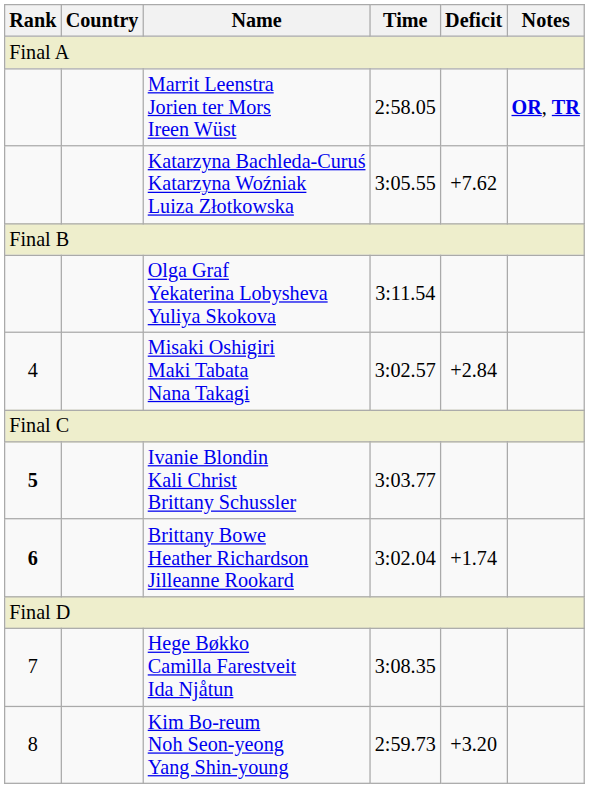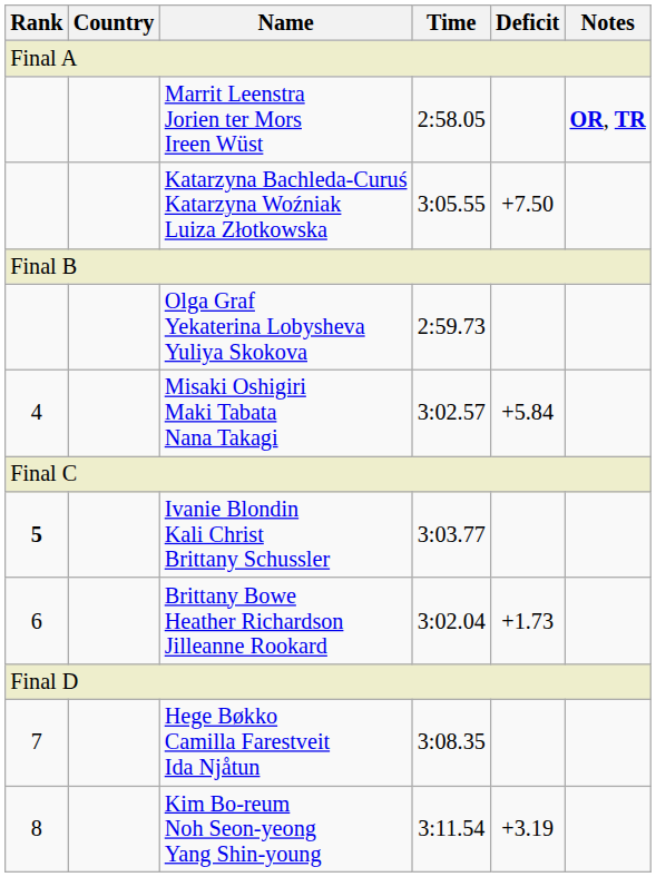 <table class="wikitable" style="text-align:center;">
 <tr>
 <th>Rank</th>
 <th>Country</th>
 <th>Name</th>
 <th>Time</th>
 <th>Deficit</th>
 <th>Notes</th>
 </tr>
 <tr>
 <td colspan="6" align="left" style="background: #eeeecc">Final A</td>
 </tr>
 <tr>
 <td></td>
 <td align=left></td>
 <td align=left><a href='#'>Marrit Leenstra</a><br><a href='#'>Jorien ter Mors</a><br><a href='#'>Ireen Wüst</a></td>
 <td>2:58.05</td>
 <td></td>
 <td><strong><a href='#'>OR</a></strong>, <strong><a href='#'>TR</a></strong></td>
 </tr>
 <tr>
 <td></td>
 <td align=left></td>
 <td align=left><a href='#'>Katarzyna Bachleda-Curuś</a><br><a href='#'>Katarzyna Woźniak</a> <br><a href='#'>Luiza Złotkowska</a></td>
 <td>3:05.55</td>
-<td>+7.62</td>
+<td>+7.50</td>
 <td></td>
 </tr>
 <tr>
 <td colspan="6" align="left" style="background: #eeeecc">Final B</td>
 </tr>
 <tr>
 <td></td>
 <td align=left></td>
 <td align=left><a href='#'>Olga Graf</a><br><a href='#'>Yekaterina Lobysheva</a><br><a href='#'>Yuliya Skokova</a></td>
-<td>3:11.54</td>
+<td>2:59.73</td>
 <td></td>
 <td></td>
 </tr>
 <tr>
 <td>4</td>
 <td align=left></td>
 <td align=left><a href='#'>Misaki Oshigiri</a><br><a href='#'>Maki Tabata</a><br><a href='#'>Nana Takagi</a></td>
 <td>3:02.57</td>
-<td>+2.84</td>
+<td>+5.84</td>
 <td></td>
 </tr>
 <tr>
 <td colspan="6" align="left" style="background: #eeeecc">Final C</td>
 </tr>
 <tr>
 <td><strong>5</strong></td>
 <td align=left></td>
 <td align=left><a href='#'>Ivanie Blondin</a><br><a href='#'>Kali Christ</a><br><a href='#'>Brittany Schussler</a></td>
 <td>3:03.77</td>
 <td></td>
 <td></td>
 </tr>
 <tr>
-<td><strong>6</strong></td>
+<td>6</td>
 <td align=left></td>
 <td align=left><a href='#'>Brittany Bowe</a><br><a href='#'>Heather Richardson</a><br><a href='#'>Jilleanne Rookard</a></td>
 <td>3:02.04</td>
-<td>+1.74</td>
+<td>+1.73</td>
 <td></td>
 </tr>
 <tr>
 <td colspan="6" align="left" style="background: #eeeecc">Final D</td>
 </tr>
 <tr>
 <td>7</td>
 <td align=left></td>
 <td align=left><a href='#'>Hege Bøkko</a><br><a href='#'>Camilla Farestveit</a><br><a href='#'>Ida Njåtun</a></td>
 <td>3:08.35</td>
 <td></td>
 <td></td>
 </tr>
 <tr>
 <td>8</td>
 <td align=left></td>
 <td align=left><a href='#'>Kim Bo-reum</a><br><a href='#'>Noh Seon-yeong</a><br><a href='#'>Yang Shin-young</a></td>
-<td>2:59.73</td>
-<td>+3.20</td>
+<td>3:11.54</td>
+<td>+3.19</td>
 <td></td>
 </tr>
 </table>
